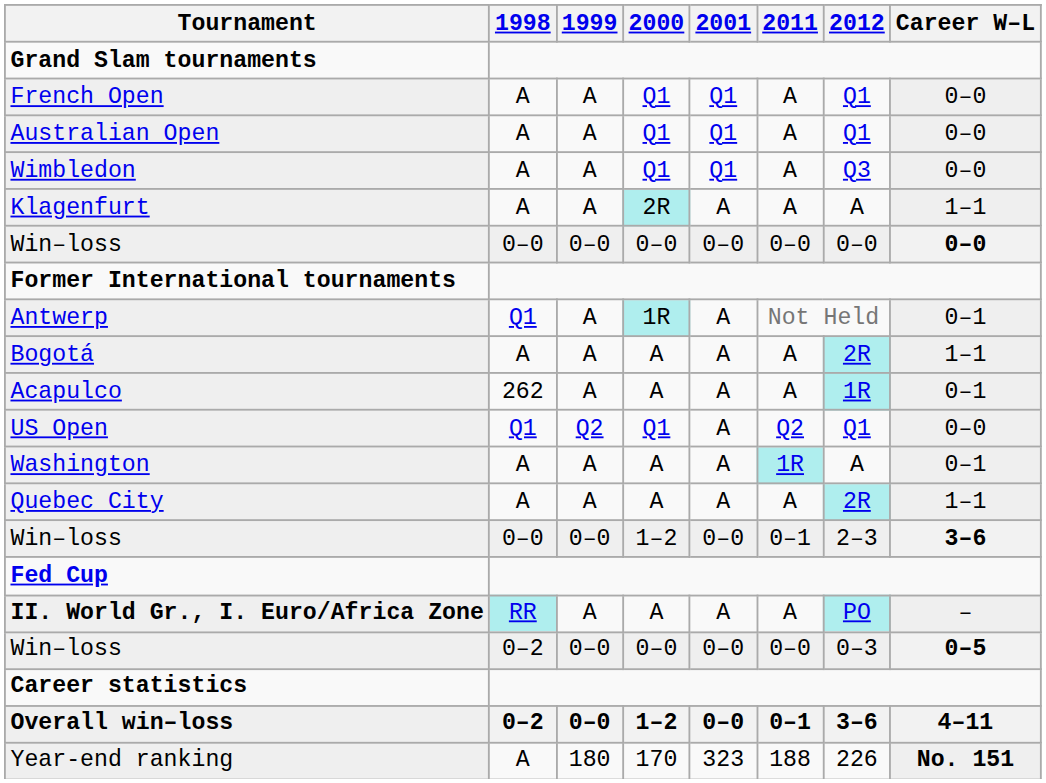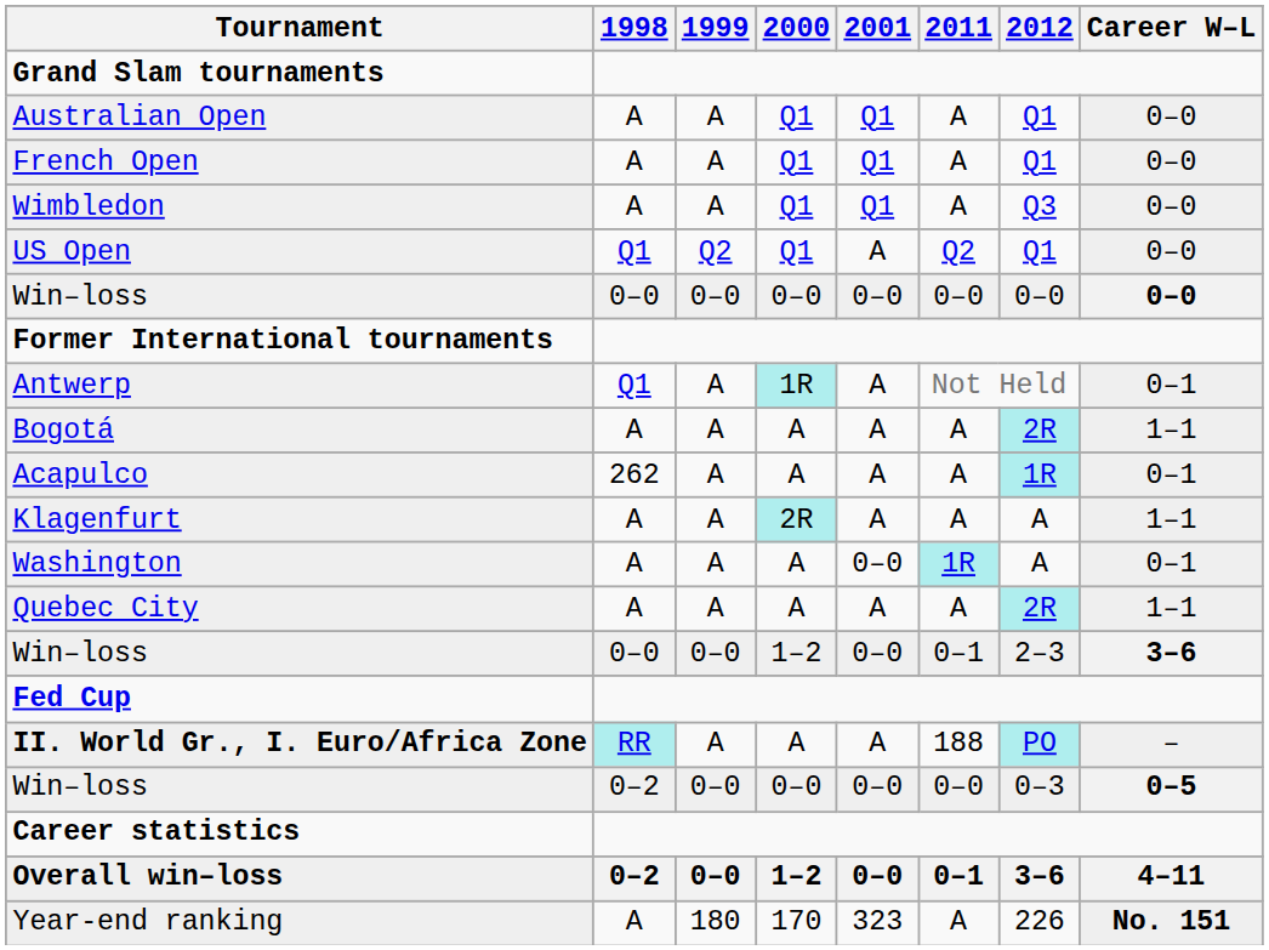 <table class=wikitable style=text-align:center;font-size:97%>
 <tr>
 <th>Tournament</th>
 <th><a href='#'>1998</a></th>
 <th><a href='#'>1999</a></th>
 <th><a href='#'>2000</a></th>
 <th><a href='#'>2001</a></th>
 <th><a href='#'>2011</a></th>
 <th><a href='#'>2012</a></th>
 <th>Career W–L</th>
 </tr>
 <tr>
 <td align=left><strong>Grand Slam tournaments</strong></td>
 <td colspan=7></td>
 </tr>
 <tr>
-<td bgcolor=#EFEFEF align=left><a href='#'>French Open</a></td>
+<td bgcolor=#EFEFEF align=left><a href='#'>Australian Open</a></td>
 <td>A</td>
 <td>A</td>
 <td><a href='#'>Q1</a></td>
 <td><a href='#'>Q1</a></td>
 <td>A</td>
 <td><a href='#'>Q1</a></td>
 <td bgcolor=#EFEFEF>0–0</td>
 </tr>
 <tr>
-<td bgcolor=#EFEFEF align=left><a href='#'>Australian Open</a></td>
+<td bgcolor=#EFEFEF align=left><a href='#'>French Open</a></td>
 <td>A</td>
 <td>A</td>
 <td><a href='#'>Q1</a></td>
 <td><a href='#'>Q1</a></td>
 <td>A</td>
 <td><a href='#'>Q1</a></td>
 <td bgcolor=#EFEFEF>0–0</td>
 </tr>
 <tr>
 <td bgcolor=#EFEFEF align=left><a href='#'>Wimbledon</a></td>
 <td>A</td>
 <td>A</td>
 <td><a href='#'>Q1</a></td>
 <td><a href='#'>Q1</a></td>
 <td>A</td>
 <td><a href='#'>Q3</a></td>
 <td bgcolor=#EFEFEF>0–0</td>
 </tr>
 <tr>
-<td bgcolor=#EFEFEF align=left><a href='#'>Klagenfurt</a></td>
+<td bgcolor=#EFEFEF align=left><a href='#'>US Open</a></td>
+<td><a href='#'>Q1</a></td>
+<td><a href='#'>Q2</a></td>
+<td><a href='#'>Q1</a></td>
 <td>A</td>
-<td>A</td>
-<td bgcolor=#afeeee>2R</td>
-<td>A</td>
-<td>A</td>
-<td>A</td>
-<td bgcolor=#EFEFEF>1–1</td>
+<td><a href='#'>Q2</a></td>
+<td><a href='#'>Q1</a></td>
+<td bgcolor=#EFEFEF>0–0</td>
 </tr>
 <tr bgcolor=#efefef>
 <td align=left>Win–loss</td>
 <td>0–0</td>
 <td>0–0</td>
 <td>0–0</td>
 <td>0–0</td>
 <td>0–0</td>
 <td>0–0</td>
 <th>0–0</th>
 </tr>
 <tr>
 <td align=left><strong>Former International tournaments</strong></td>
 <td colspan=7></td>
 </tr>
 <tr>
 <td bgcolor=#EFEFEF align=left><a href='#'>Antwerp</a></td>
 <td><a href='#'>Q1</a></td>
 <td>A</td>
 <td bgcolor=#afeeee>1R</td>
 <td>A</td>
 <td colspan=2 style=color:#767676>Not Held</td>
 <td bgcolor=#EFEFEF>0–1</td>
 </tr>
 <tr>
 <td bgcolor=#EFEFEF align=left><a href='#'>Bogotá</a></td>
 <td>A</td>
 <td>A</td>
 <td>A</td>
 <td>A</td>
 <td>A</td>
 <td bgcolor=#afeeee><a href='#'>2R</a></td>
 <td bgcolor=#EFEFEF>1–1</td>
 </tr>
 <tr>
 <td bgcolor=#EFEFEF align=left><a href='#'>Acapulco</a></td>
 <td>262</td>
 <td>A</td>
 <td>A</td>
 <td>A</td>
 <td>A</td>
 <td bgcolor=#afeeee><a href='#'>1R</a></td>
 <td bgcolor=#EFEFEF>0–1</td>
 </tr>
 <tr>
-<td bgcolor=#EFEFEF align=left><a href='#'>US Open</a></td>
-<td><a href='#'>Q1</a></td>
-<td><a href='#'>Q2</a></td>
-<td><a href='#'>Q1</a></td>
+<td bgcolor=#EFEFEF align=left><a href='#'>Klagenfurt</a></td>
 <td>A</td>
-<td><a href='#'>Q2</a></td>
-<td><a href='#'>Q1</a></td>
-<td bgcolor=#EFEFEF>0–0</td>
+<td>A</td>
+<td bgcolor=#afeeee>2R</td>
+<td>A</td>
+<td>A</td>
+<td>A</td>
+<td bgcolor=#EFEFEF>1–1</td>
 </tr>
 <tr>
 <td bgcolor=#EFEFEF align=left><a href='#'>Washington</a></td>
 <td>A</td>
 <td>A</td>
 <td>A</td>
-<td>A</td>
+<td>0–0</td>
 <td bgcolor=#afeeee><a href='#'>1R</a></td>
 <td>A</td>
 <td bgcolor=#EFEFEF>0–1</td>
 </tr>
 <tr>
 <td bgcolor=#EFEFEF align=left><a href='#'>Quebec City</a></td>
 <td>A</td>
 <td>A</td>
 <td>A</td>
 <td>A</td>
 <td>A</td>
 <td bgcolor=#afeeee><a href='#'>2R</a></td>
 <td bgcolor=#EFEFEF>1–1</td>
 </tr>
 <tr bgcolor=#efefef>
 <td align=left>Win–loss</td>
 <td>0–0</td>
 <td>0–0</td>
 <td>1–2</td>
 <td>0–0</td>
 <td>0–1</td>
 <td>2–3</td>
 <th>3–6</th>
 </tr>
 <tr>
 <td align=left><strong><a href='#'>Fed Cup</a></strong></td>
 <td colspan=7></td>
 </tr>
 <tr>
 <td bgcolor=#EFEFEF align=left><strong>II. World Gr., I. Euro/Africa Zone</strong></td>
 <td bgcolor=#afeeee><a href='#'>RR</a></td>
 <td>A</td>
 <td>A</td>
 <td>A</td>
-<td>A</td>
+<td>188</td>
 <td bgcolor=#afeeee><a href='#'>PO</a></td>
 <td bgcolor=#EFEFEF>–</td>
 </tr>
 <tr bgcolor=#efefef>
 <td align=left>Win–loss</td>
 <td>0–2</td>
 <td>0–0</td>
 <td>0–0</td>
 <td>0–0</td>
 <td>0–0</td>
 <td>0–3</td>
 <th>0–5</th>
 </tr>
 <tr>
 <td align=left><strong>Career statistics</strong></td>
 <td colspan=7></td>
 </tr>
 <tr bgcolor=#efefef>
 <td align=left><strong>Overall win–loss</strong></td>
 <th>0–2</th>
 <th>0–0</th>
 <th>1–2</th>
 <th>0–0</th>
 <th>0–1</th>
 <th>3–6</th>
 <th>4–11</th>
 </tr>
 <tr>
 <td bgcolor=#EFEFEF align=left>Year-end ranking</td>
 <td>A</td>
 <td>180</td>
 <td>170</td>
 <td>323</td>
-<td>188</td>
+<td>A</td>
 <td>226</td>
 <td bgcolor=#efefef><strong>No. 151</strong></td>
 </tr>
 </table>
